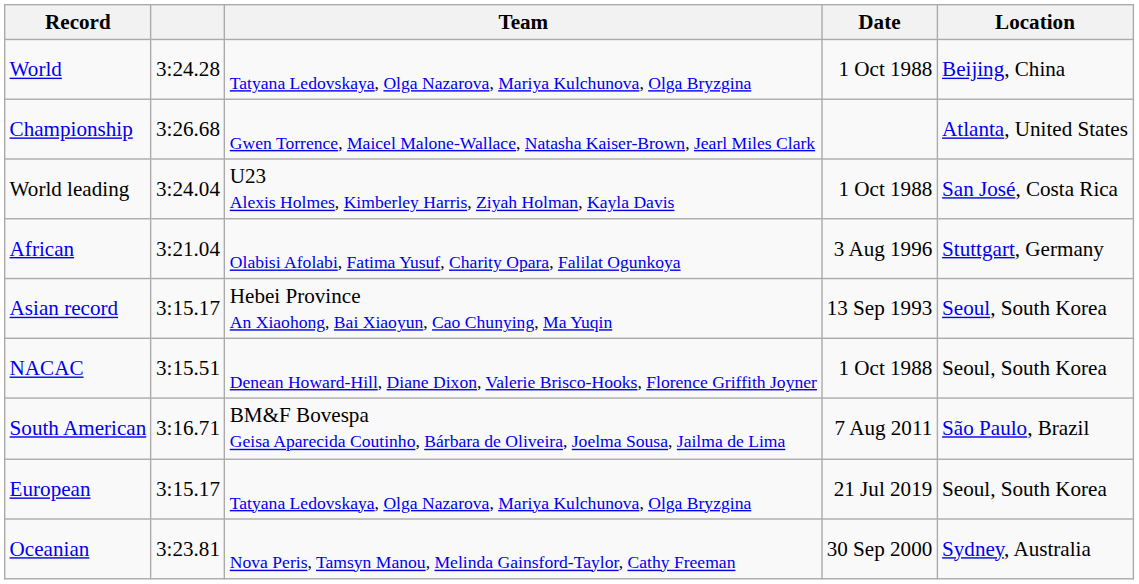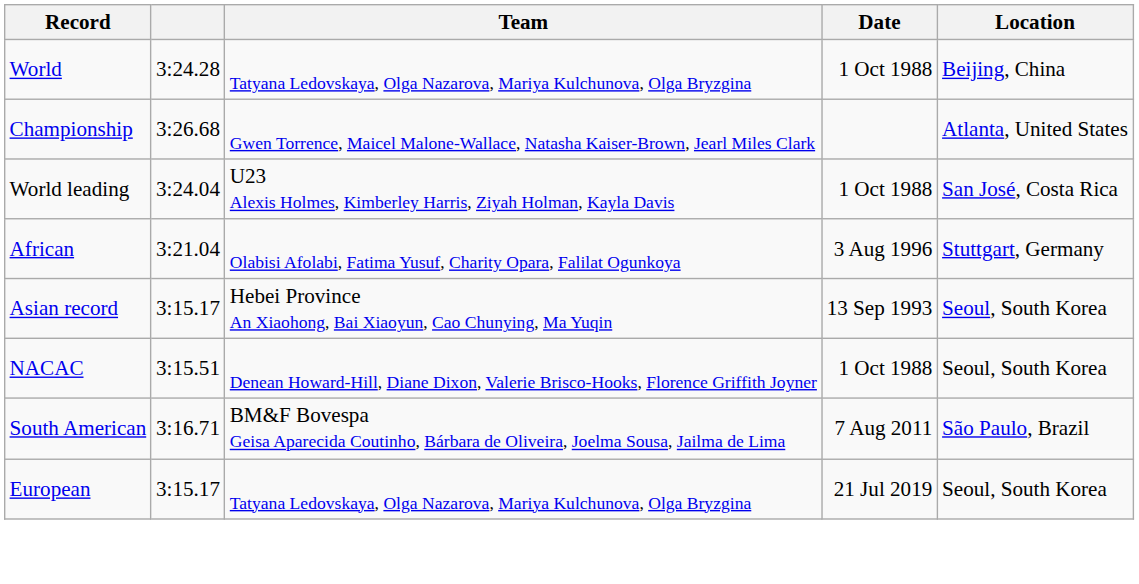 <table class="wikitable" style="text-align:left; font-size:95%;">
 <tr>
 <th>Record</th>
 <th></th>
 <th>Team</th>
 <th>Date</th>
 <th>Location</th>
 </tr>
 <tr>
 <td><a href='#'>World</a></td>
 <td>3:24.28</td>
 <td><br><small><a href='#'>Tatyana Ledovskaya</a>, <a href='#'>Olga Nazarova</a>, <a href='#'>Mariya Kulchunova</a>, <a href='#'>Olga Bryzgina</a></small></td>
 <td align=right>1 Oct 1988</td>
 <td><a href='#'>Beijing</a>, China</td>
 </tr>
 <tr>
 <td><a href='#'>Championship</a></td>
 <td>3:26.68</td>
 <td><br><small><a href='#'>Gwen Torrence</a>, <a href='#'>Maicel Malone-Wallace</a>, <a href='#'>Natasha Kaiser-Brown</a>, <a href='#'>Jearl Miles Clark</a></small></td>
 <td align=right></td>
 <td><a href='#'>Atlanta</a>, United States</td>
 </tr>
 <tr>
 <td>World leading</td>
 <td>3:24.04</td>
 <td> U23 <br><small><a href='#'>Alexis Holmes</a>, <a href='#'>Kimberley Harris</a>, <a href='#'>Ziyah Holman</a>, <a href='#'>Kayla Davis</a></small></td>
 <td align=right>1 Oct 1988</td>
 <td><a href='#'>San José</a>, Costa Rica</td>
 </tr>
 <tr>
 <td><a href='#'>African</a></td>
 <td>3:21.04</td>
 <td><br><small><a href='#'>Olabisi Afolabi</a>, <a href='#'>Fatima Yusuf</a>, <a href='#'>Charity Opara</a>, <a href='#'>Falilat Ogunkoya</a></small></td>
 <td align=right>3 Aug 1996</td>
 <td><a href='#'>Stuttgart</a>, Germany</td>
 </tr>
 <tr>
 <td><a href='#'>Asian record</a></td>
 <td>3:15.17</td>
 <td> Hebei Province<br><small><a href='#'>An Xiaohong</a>, <a href='#'>Bai Xiaoyun</a>, <a href='#'>Cao Chunying</a>, <a href='#'>Ma Yuqin</a></small></td>
 <td align=right>13 Sep 1993</td>
 <td><a href='#'>Seoul</a>, South Korea</td>
 </tr>
 <tr>
 <td><a href='#'>NACAC</a></td>
 <td>3:15.51</td>
 <td><br><small><a href='#'>Denean Howard-Hill</a>, <a href='#'>Diane Dixon</a>, <a href='#'>Valerie Brisco-Hooks</a>, <a href='#'>Florence Griffith Joyner</a></small></td>
 <td align=right>1 Oct 1988</td>
 <td>Seoul, South Korea</td>
 </tr>
 <tr>
 <td><a href='#'>South American</a></td>
 <td>3:16.71</td>
 <td> BM&F Bovespa<br><small><a href='#'>Geisa Aparecida Coutinho</a>, <a href='#'>Bárbara de Oliveira</a>, <a href='#'>Joelma Sousa</a>, <a href='#'>Jailma de Lima</a></small></td>
 <td align=right>7 Aug 2011</td>
 <td><a href='#'>São Paulo</a>, Brazil</td>
 </tr>
 <tr>
 <td><a href='#'>European</a></td>
 <td>3:15.17</td>
 <td><br><small><a href='#'>Tatyana Ledovskaya</a>, <a href='#'>Olga Nazarova</a>, <a href='#'>Mariya Kulchunova</a>, <a href='#'>Olga Bryzgina</a></small></td>
 <td align=right>21 Jul 2019</td>
 <td>Seoul, South Korea</td>
 </tr>
-<tr>
-<td><a href='#'>Oceanian</a></td>
-<td>3:23.81</td>
-<td><br><small><a href='#'>Nova Peris</a>, <a href='#'>Tamsyn Manou</a>, <a href='#'>Melinda Gainsford-Taylor</a>, <a href='#'>Cathy Freeman</a></small></td>
-<td align=right>30 Sep 2000</td>
-<td><a href='#'>Sydney</a>, Australia</td>
-</tr>
 </table>
